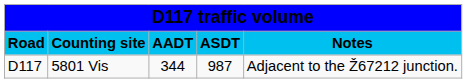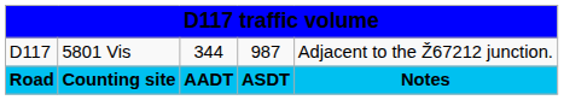 <table class="wikitable">
 <tr>
 <td colspan=5 bgcolor=blue align=center style=margin-top:15><span><big><strong>D117 traffic volume</strong></big></span></td>
+</tr>
+<tr>
+<td> D117</td>
+<td>5801 Vis</td>
+<td align=center>344</td>
+<td align=center>987</td>
+<td>Adjacent to the Ž67212 junction.</td>
 </tr>
 <tr>
 <td align=center bgcolor=00c0f0><strong>Road</strong></td>
 <td align=center bgcolor=00c0f0><strong>Counting site</strong></td>
 <td align=center bgcolor=00c0f0><strong>AADT</strong></td>
 <td align=center bgcolor=00c0f0><strong>ASDT</strong></td>
 <td align=center bgcolor=00c0f0><strong>Notes</strong></td>
 </tr>
-<tr>
-<td> D117</td>
-<td>5801 Vis</td>
-<td align=center>344</td>
-<td align=center>987</td>
-<td>Adjacent to the Ž67212 junction.</td>
-</tr>
 </table>
